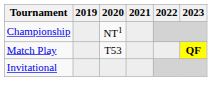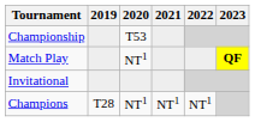 <table class="wikitable" style="text-align:center;">
 <tr>
 <th>Tournament</th>
 <th>2019</th>
 <th>2020</th>
 <th>2021</th>
 <th>2022</th>
 <th>2023</th>
 </tr>
 <tr>
 <td align="left"><a href='#'>Championship</a></td>
 <td style="background:#eeeeee;"></td>
-<td>NT<sup>1</sup></td>
+<td>T53</td>
 <td style="background:#eeeeee;"></td>
 <td colspan=2 style="background:#D3D3D3;"></td>
 </tr>
 <tr>
 <td align="left"><a href='#'>Match Play</a></td>
 <td style="background:#eeeeee;"></td>
-<td>T53</td>
+<td>NT<sup>1</sup></td>
 <td style="background:#eeeeee;"></td>
 <td style="background:#eeeeee;"></td>
 <td style="background:yellow;"><strong>QF</strong></td>
 </tr>
 <tr>
 <td align="left"><a href='#'>Invitational</a></td>
 <td style="background:#eeeeee;"></td>
 <td style="background:#eeeeee;"></td>
 <td style="background:#eeeeee;"></td>
 <td colspan=2 style="background:#D3D3D3;"></td>
 </tr>
+<tr>
+<td align="left"><a href='#'>Champions</a></td>
+<td>T28</td>
+<td>NT<sup>1</sup></td>
+<td>NT<sup>1</sup></td>
+<td>NT<sup>1</sup></td>
+<td colspan=1 style="background:#D3D3D3;"></td>
+</tr>
 </table>
